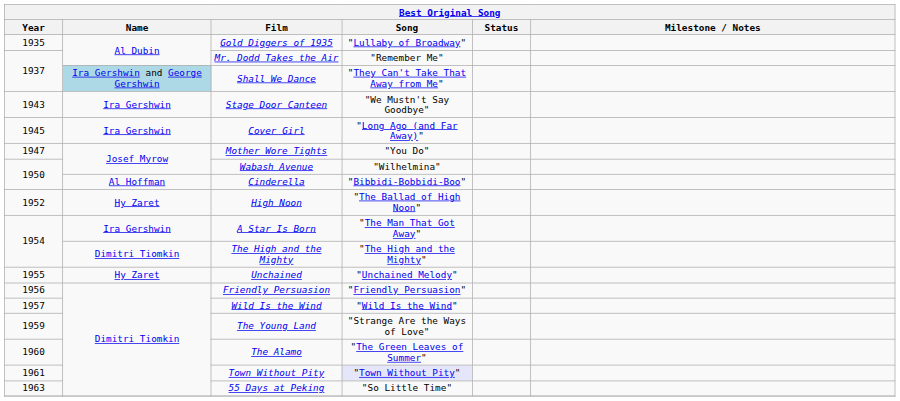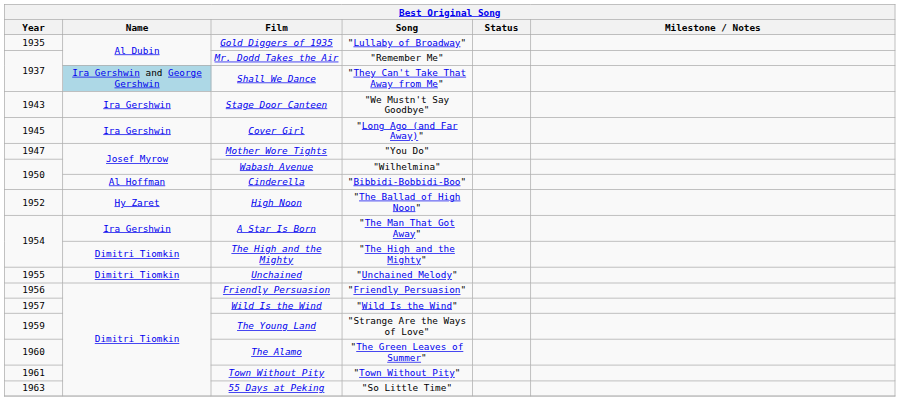 <table class="wikitable" style="text-align: center">
 <tr>
 <th colspan=7 style="text-align:center;"><a href='#'>Best Original Song</a></th>
 </tr>
 <tr>
 <th style="width:075px;">Year</th>
 <th style="width:200px;">Name</th>
 <th style="width:175px;">Film</th>
 <th style="width:175px;">Song</th>
 <th style="width:075px;">Status</th>
 <th style="width:500px;">Milestone / Notes</th>
 </tr>
 <tr>
 <td style="text-align: center">1935</td>
 <td rowspan="2"><a href='#'>Al Dubin</a></td>
 <td><em><a href='#'>Gold Diggers of 1935</a></em></td>
 <td>"<a href='#'>Lullaby of Broadway</a>"</td>
 <td></td>
 <td></td>
 </tr>
 <tr>
 <td rowspan="2">1937</td>
 <td><em><a href='#'>Mr. Dodd Takes the Air</a></em></td>
 <td>"Remember Me"</td>
 <td></td>
 <td></td>
 </tr>
 <tr>
 <td style="background: lightblue;"><a href='#'>Ira Gershwin</a> and <a href='#'>George Gershwin</a></td>
 <td><em><a href='#'>Shall We Dance</a></em></td>
 <td>"<a href='#'>They Can't Take That Away from Me</a>"</td>
 <td></td>
 </tr>
 <tr>
 <td style="text-align: center">1943</td>
 <td><a href='#'>Ira Gershwin</a></td>
 <td><em><a href='#'>Stage Door Canteen</a></em></td>
 <td>"We Mustn't Say Goodbye"</td>
 <td></td>
 <td></td>
 </tr>
 <tr>
 <td>1945</td>
 <td><a href='#'>Ira Gershwin</a></td>
 <td><em><a href='#'>Cover Girl</a></em></td>
 <td>"<a href='#'>Long Ago (and Far Away)</a>"</td>
 <td></td>
 <td></td>
 </tr>
 <tr>
 <td>1947</td>
 <td rowspan=2><a href='#'>Josef Myrow</a></td>
 <td><em><a href='#'>Mother Wore Tights</a></em></td>
 <td>"You Do"</td>
 <td></td>
 <td></td>
 </tr>
 <tr>
 <td rowspan=2>1950</td>
 <td><em><a href='#'>Wabash Avenue</a></em></td>
 <td>"Wilhelmina"</td>
 <td></td>
 <td></td>
 </tr>
 <tr>
 <td><a href='#'>Al Hoffman</a></td>
 <td><em><a href='#'>Cinderella</a></em></td>
 <td>"<a href='#'>Bibbidi-Bobbidi-Boo</a>"</td>
 <td></td>
 <td></td>
 </tr>
 <tr>
 <td>1952</td>
 <td><a href='#'>Hy Zaret</a></td>
 <td><em><a href='#'>High Noon</a></em></td>
 <td>"<a href='#'>The Ballad of High Noon</a>"</td>
 <td></td>
 <td></td>
 </tr>
 <tr>
 <td rowspan=2>1954</td>
 <td><a href='#'>Ira Gershwin</a></td>
 <td><em><a href='#'>A Star Is Born</a></em></td>
 <td>"<a href='#'>The Man That Got Away</a>"</td>
 <td></td>
 <td></td>
 </tr>
 <tr>
 <td rowspan=1><a href='#'>Dimitri Tiomkin</a></td>
 <td><em><a href='#'>The High and the Mighty</a></em></td>
 <td>"<a href='#'>The High and the Mighty</a>"</td>
 <td></td>
 <td></td>
 </tr>
 <tr>
 <td>1955</td>
-<td><a href='#'>Hy Zaret</a></td>
+<td rowspan=1><a href='#'>Dimitri Tiomkin</a></td>
 <td><em><a href='#'>Unchained</a></em></td>
 <td>"<a href='#'>Unchained Melody</a>"</td>
 <td></td>
 <td></td>
 </tr>
 <tr>
 <td>1956</td>
 <td rowspan=6><a href='#'>Dimitri Tiomkin</a></td>
 <td><em><a href='#'>Friendly Persuasion</a></em></td>
 <td>"<a href='#'>Friendly Persuasion</a>"</td>
 <td></td>
 <td></td>
 </tr>
 <tr>
 <td>1957</td>
 <td><em><a href='#'>Wild Is the Wind</a></em></td>
 <td>"<a href='#'>Wild Is the Wind</a>"</td>
 <td></td>
 <td></td>
 </tr>
 <tr>
 <td>1959</td>
 <td><em><a href='#'>The Young Land</a></em></td>
 <td>"Strange Are the Ways of Love"</td>
 <td></td>
 <td></td>
 </tr>
 <tr>
 <td>1960</td>
 <td><em><a href='#'>The Alamo</a></em></td>
 <td>"<a href='#'>The Green Leaves of Summer</a>"</td>
 <td></td>
 <td></td>
 </tr>
 <tr>
 <td>1961</td>
 <td><em><a href='#'>Town Without Pity</a></em></td>
-<td style="background: lavender;">"<a href='#'>Town Without Pity</a>"</td>
+<td>"<a href='#'>Town Without Pity</a>"</td>
 <td></td>
 <td></td>
 </tr>
 <tr>
 <td>1963</td>
 <td><em><a href='#'>55 Days at Peking</a></em></td>
 <td>"So Little Time"</td>
 <td></td>
 <td></td>
 </tr>
 <tr>
 </tr>
 </table>
